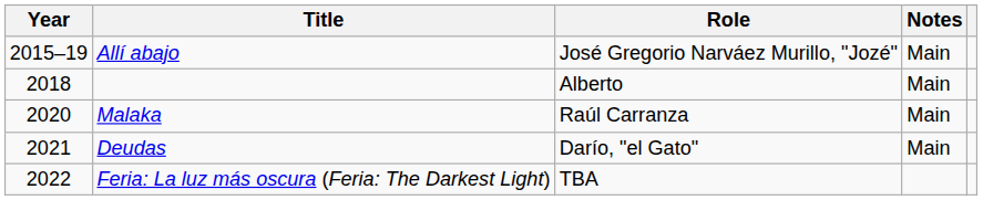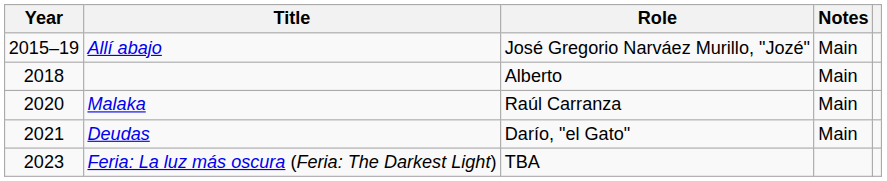 <table class="wikitable sortable">
 <tr>
 <th>Year</th>
 <th>Title</th>
 <th>Role</th>
 <th class="unsortable">Notes</th>
 <th></th>
 </tr>
 <tr>
 <td align = "center">2015–19</td>
 <td><em><a href='#'>Allí abajo</a></em></td>
 <td>José Gregorio Narváez Murillo, "Jozé"</td>
 <td>Main</td>
 <td align = "center"></td>
 </tr>
 <tr>
 <td align = "center">2018</td>
 <td><em></em></td>
 <td>Alberto</td>
 <td>Main</td>
 <td align = "center"></td>
 </tr>
 <tr>
 <td align = "center">2020</td>
 <td><em><a href='#'>Malaka</a></em></td>
 <td>Raúl Carranza</td>
 <td>Main</td>
 <td align = "center"></td>
 </tr>
 <tr>
 <td align = "center">2021</td>
 <td><em><a href='#'>Deudas</a></em></td>
 <td>Darío, "el Gato"</td>
 <td>Main</td>
 <td align = "center"></td>
 </tr>
 <tr>
-<td align = "center">2022</td>
+<td align = "center">2023</td>
 <td><em><a href='#'>Feria: La luz más oscura</a></em> (<em>Feria: The Darkest Light</em>)</td>
 <td>TBA</td>
 <td></td>
 <td align = "center"></td>
 </tr>
 </table>
